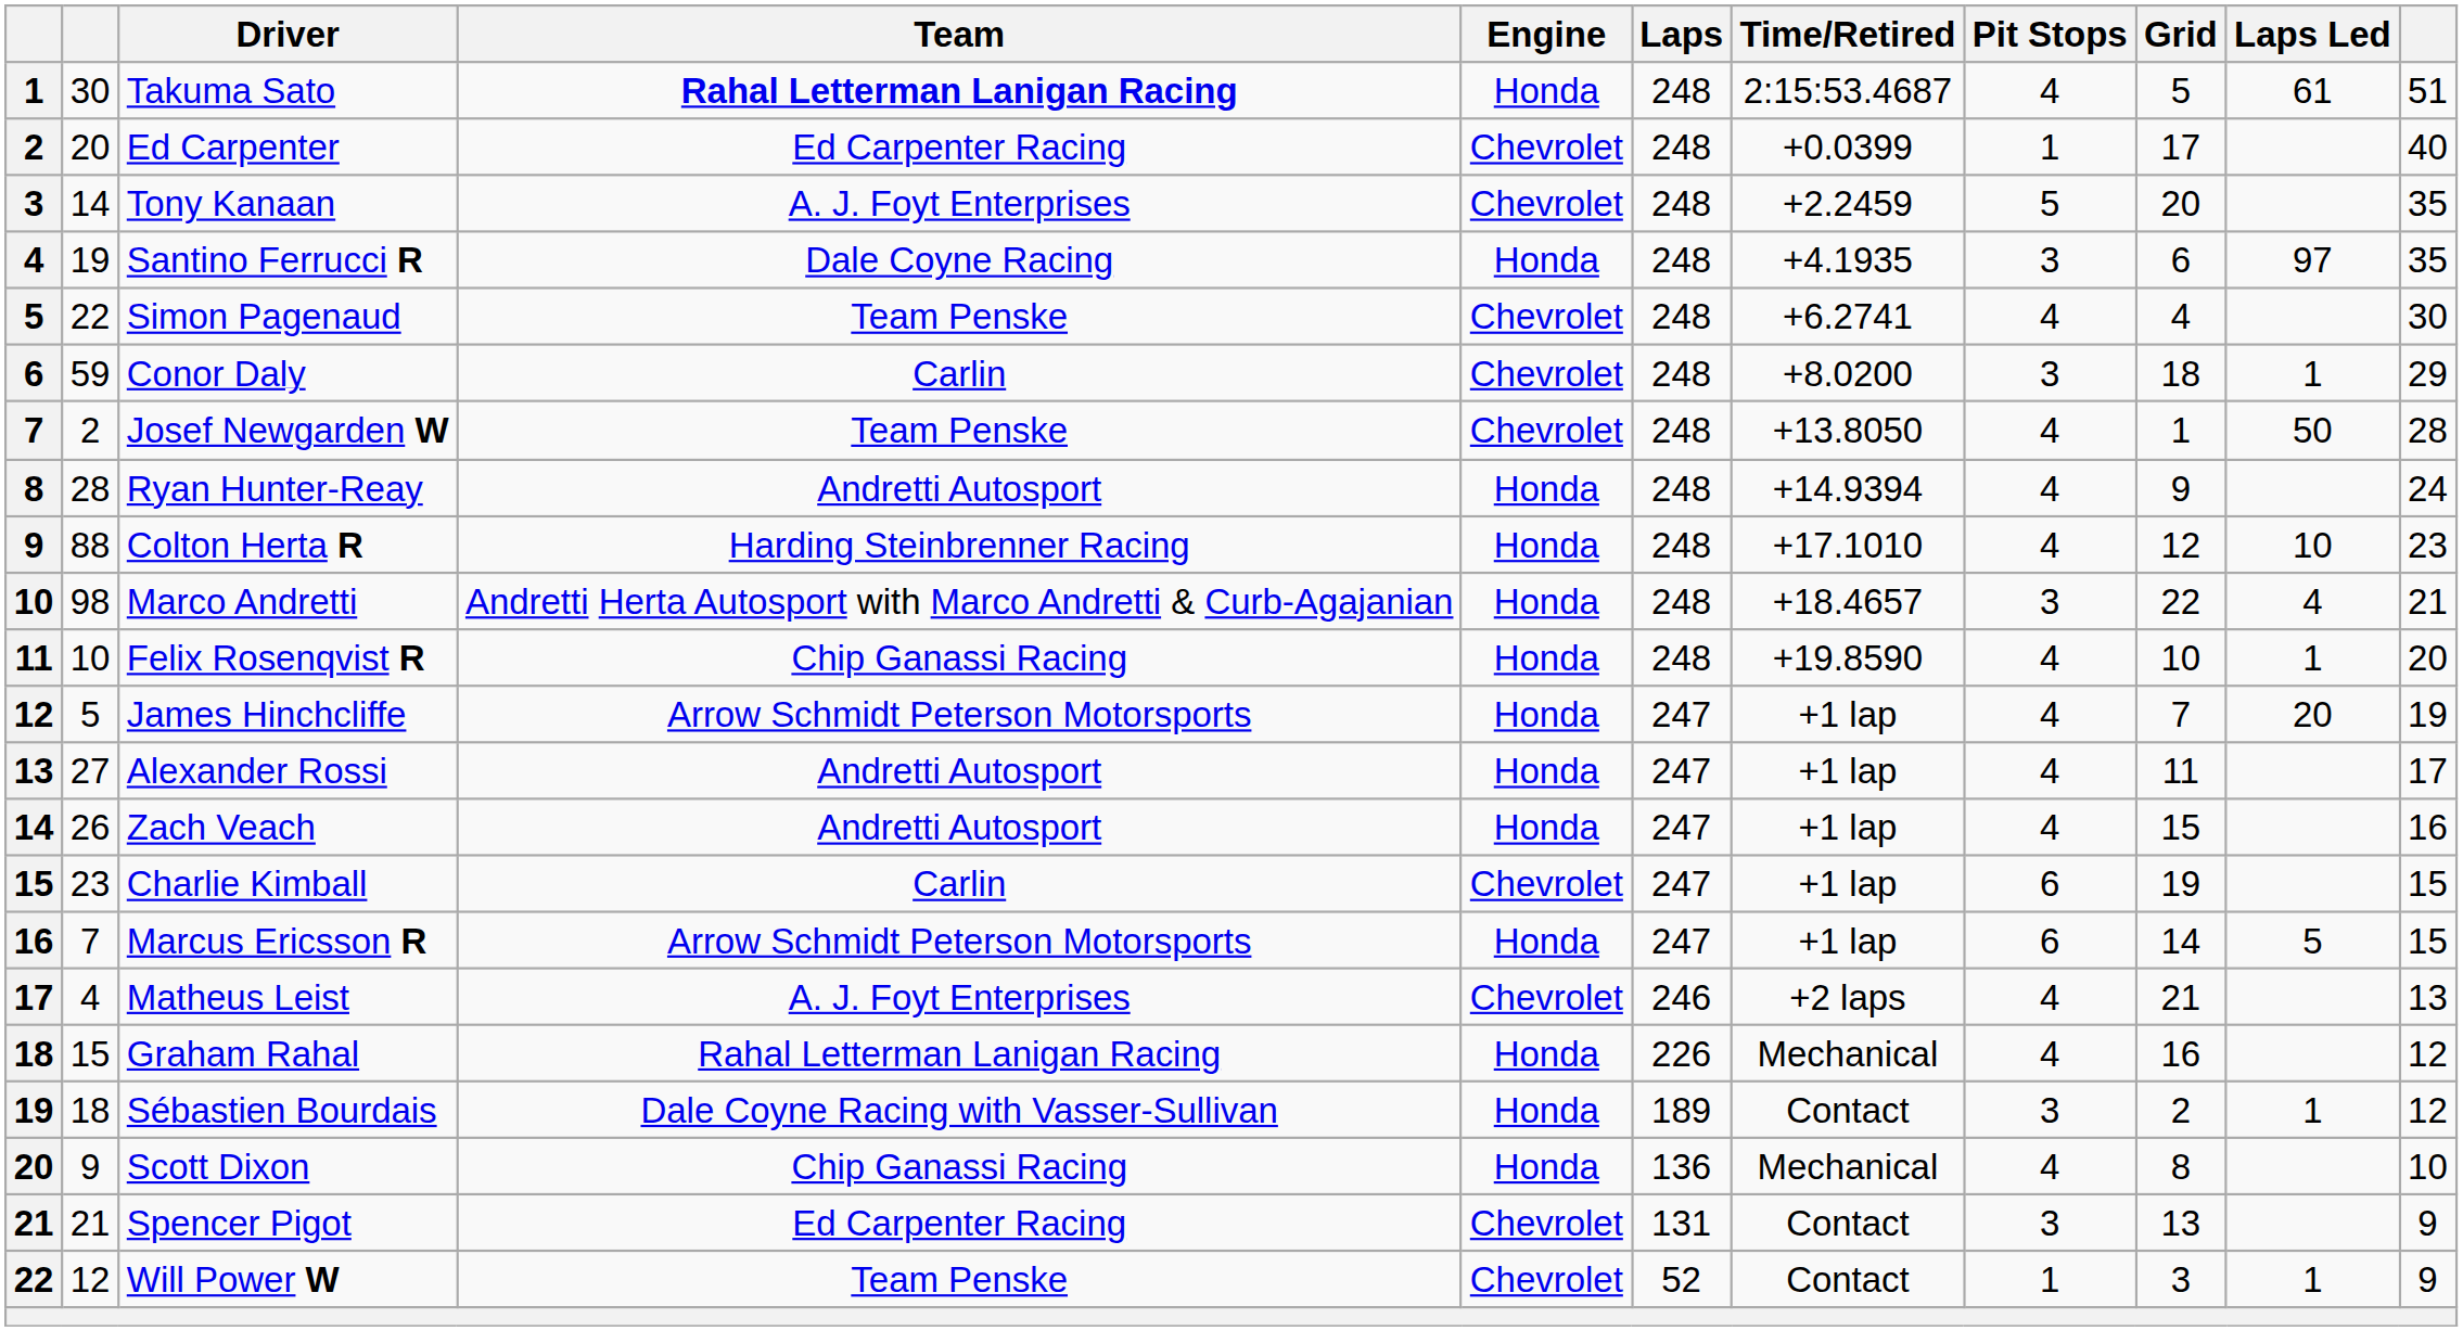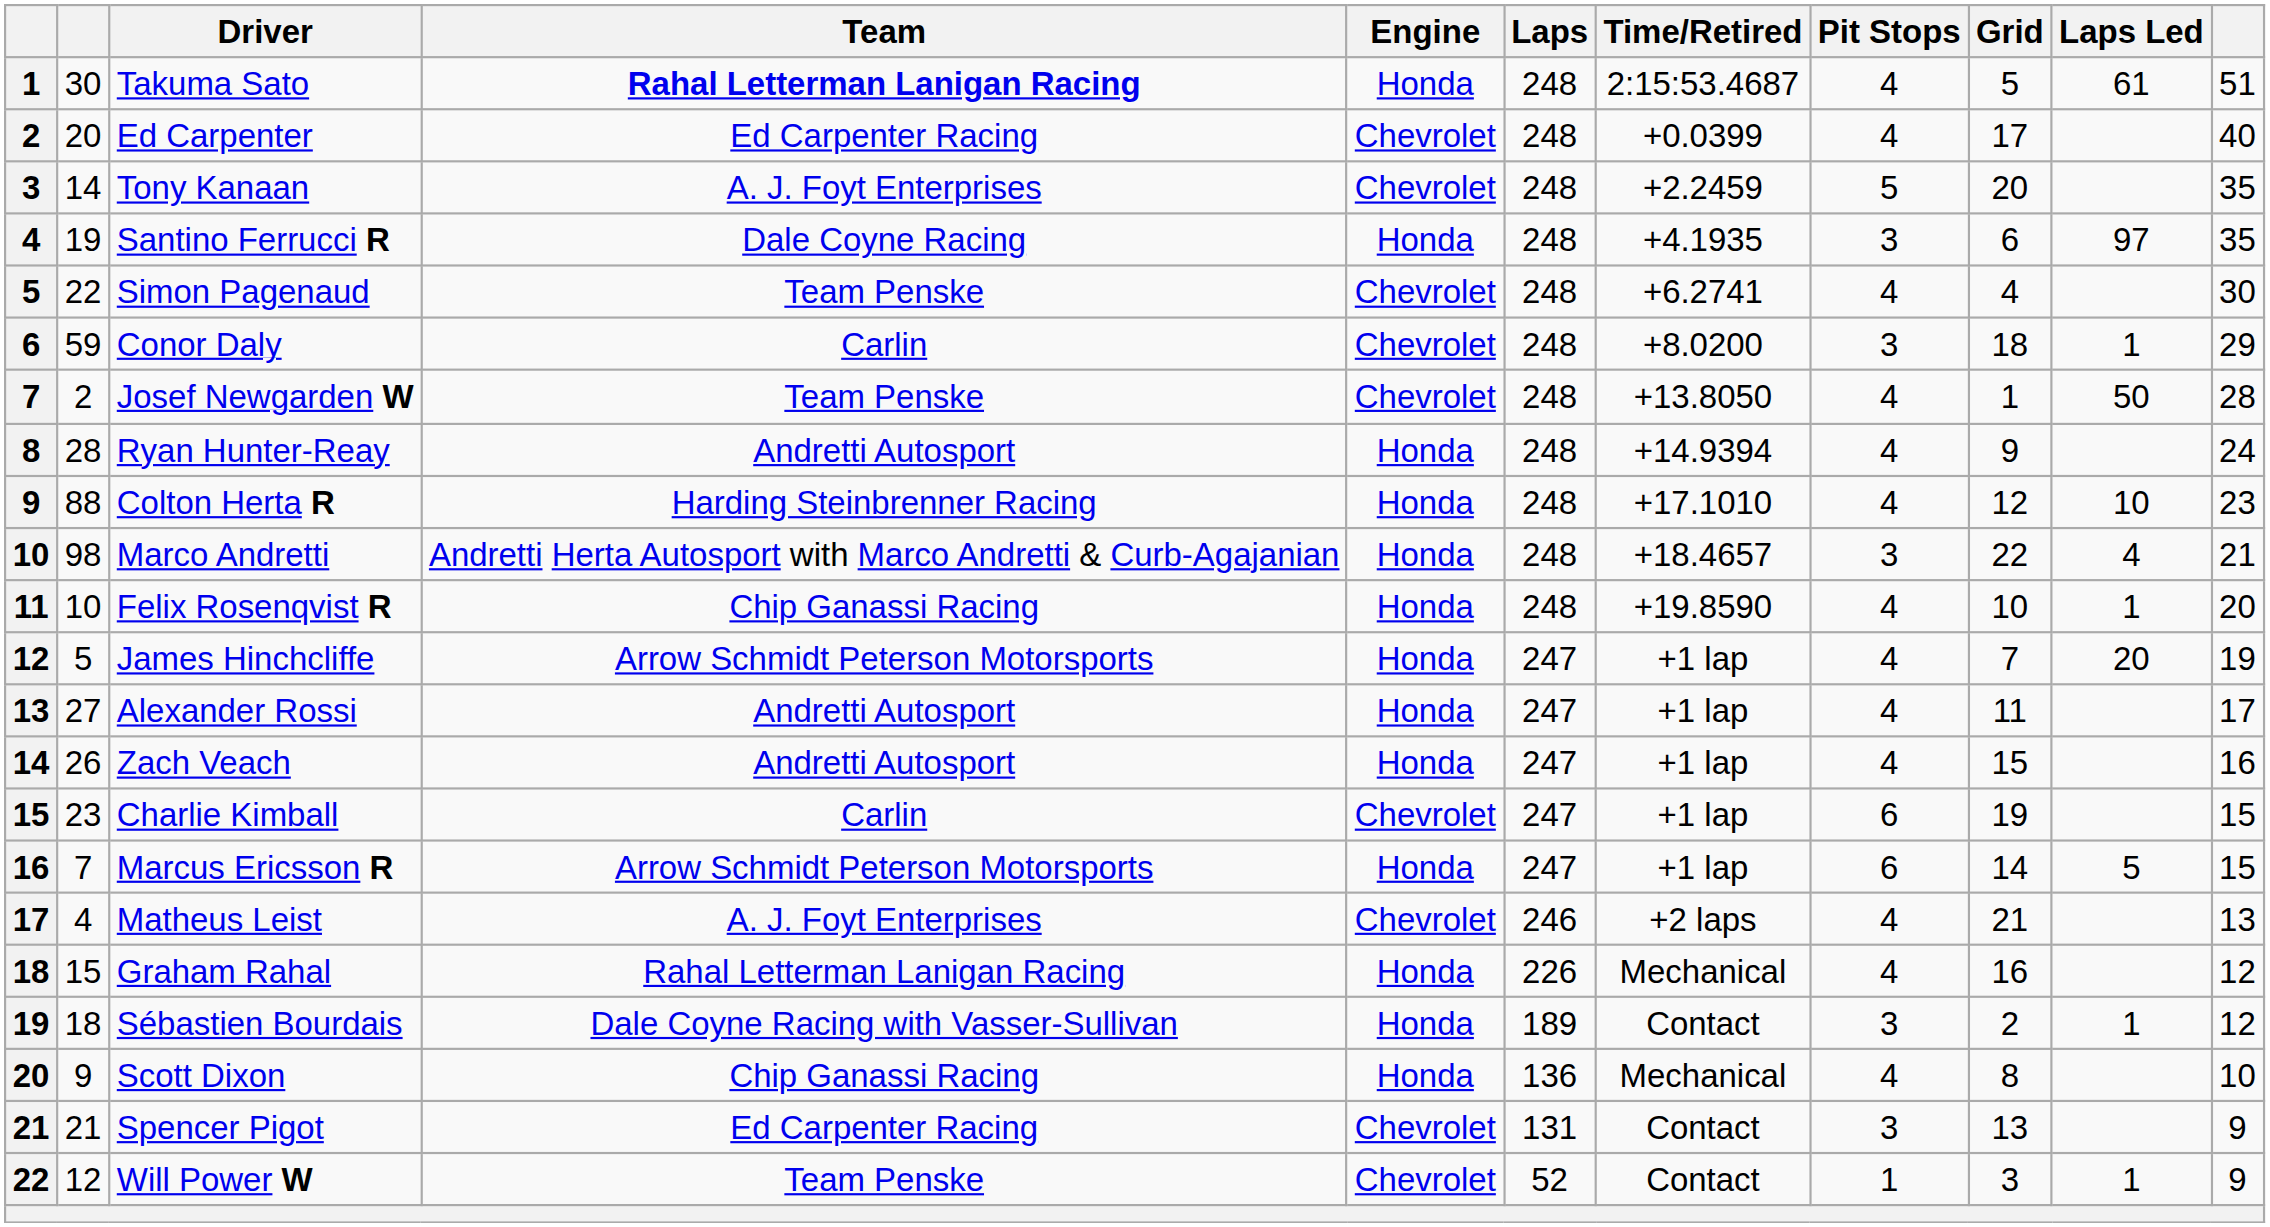 <table class="wikitable" style="text-align:center; font-size: 95%;">
 <tr>
 <th></th>
 <th></th>
 <th>Driver</th>
 <th>Team</th>
 <th>Engine</th>
 <th>Laps</th>
 <th>Time/Retired</th>
 <th>Pit Stops</th>
 <th>Grid</th>
 <th>Laps Led</th>
 <th></th>
 </tr>
 <tr>
 <th>1</th>
 <td>30</td>
 <td align="left"> <a href='#'>Takuma Sato</a></td>
 <td><strong><a href='#'>Rahal Letterman Lanigan Racing</a></strong></td>
 <td><a href='#'>Honda</a></td>
 <td>248</td>
 <td>2:15:53.4687</td>
 <td>4</td>
 <td>5</td>
 <td>61</td>
 <td>51</td>
 </tr>
 <tr>
 <th>2</th>
 <td>20</td>
 <td align="left"> <a href='#'>Ed Carpenter</a></td>
 <td><a href='#'>Ed Carpenter Racing</a></td>
 <td><a href='#'>Chevrolet</a></td>
 <td>248</td>
 <td>+0.0399</td>
-<td>1</td>
+<td>4</td>
 <td>17</td>
 <td></td>
 <td>40</td>
 </tr>
 <tr>
 <th>3</th>
 <td>14</td>
 <td align="left"> <a href='#'>Tony Kanaan</a></td>
 <td><a href='#'>A. J. Foyt Enterprises</a></td>
 <td><a href='#'>Chevrolet</a></td>
 <td>248</td>
 <td>+2.2459</td>
 <td>5</td>
 <td>20</td>
 <td></td>
 <td>35</td>
 </tr>
 <tr>
 <th>4</th>
 <td>19</td>
 <td align="left"> <a href='#'>Santino Ferrucci</a> <strong><span>R</span></strong></td>
 <td><a href='#'>Dale Coyne Racing</a></td>
 <td><a href='#'>Honda</a></td>
 <td>248</td>
 <td>+4.1935</td>
 <td>3</td>
 <td>6</td>
 <td>97</td>
 <td>35</td>
 </tr>
 <tr>
 <th>5</th>
 <td>22</td>
 <td align="left"> <a href='#'>Simon Pagenaud</a></td>
 <td><a href='#'>Team Penske</a></td>
 <td><a href='#'>Chevrolet</a></td>
 <td>248</td>
 <td>+6.2741</td>
 <td>4</td>
 <td>4</td>
 <td></td>
 <td>30</td>
 </tr>
 <tr>
 <th>6</th>
 <td>59</td>
 <td align="left"> <a href='#'>Conor Daly</a></td>
 <td><a href='#'>Carlin</a></td>
 <td><a href='#'>Chevrolet</a></td>
 <td>248</td>
 <td>+8.0200</td>
 <td>3</td>
 <td>18</td>
 <td>1</td>
 <td>29</td>
 </tr>
 <tr>
 <th>7</th>
 <td>2</td>
 <td align="left"> <a href='#'>Josef Newgarden</a> <strong><span>W</span></strong></td>
 <td><a href='#'>Team Penske</a></td>
 <td><a href='#'>Chevrolet</a></td>
 <td>248</td>
 <td>+13.8050</td>
 <td>4</td>
 <td>1</td>
 <td>50</td>
 <td>28</td>
 </tr>
 <tr>
 <th>8</th>
 <td>28</td>
 <td align="left"> <a href='#'>Ryan Hunter-Reay</a></td>
 <td><a href='#'>Andretti Autosport</a></td>
 <td><a href='#'>Honda</a></td>
 <td>248</td>
 <td>+14.9394</td>
 <td>4</td>
 <td>9</td>
 <td></td>
 <td>24</td>
 </tr>
 <tr>
 <th>9</th>
 <td>88</td>
 <td align="left"> <a href='#'>Colton Herta</a> <strong><span>R</span></strong></td>
 <td><a href='#'>Harding Steinbrenner Racing</a></td>
 <td><a href='#'>Honda</a></td>
 <td>248</td>
 <td>+17.1010</td>
 <td>4</td>
 <td>12</td>
 <td>10</td>
 <td>23</td>
 </tr>
 <tr>
 <th>10</th>
 <td>98</td>
 <td align="left"> <a href='#'>Marco Andretti</a></td>
 <td><a href='#'>Andretti</a> <a href='#'>Herta Autosport</a> with <a href='#'>Marco Andretti</a> & <a href='#'>Curb-Agajanian</a></td>
 <td><a href='#'>Honda</a></td>
 <td>248</td>
 <td>+18.4657</td>
 <td>3</td>
 <td>22</td>
 <td>4</td>
 <td>21</td>
 </tr>
 <tr>
 <th>11</th>
 <td>10</td>
 <td align="left"> <a href='#'>Felix Rosenqvist</a> <strong><span>R</span></strong></td>
 <td><a href='#'>Chip Ganassi Racing</a></td>
 <td><a href='#'>Honda</a></td>
 <td>248</td>
 <td>+19.8590</td>
 <td>4</td>
 <td>10</td>
 <td>1</td>
 <td>20</td>
 </tr>
 <tr>
 <th>12</th>
 <td>5</td>
 <td align="left"> <a href='#'>James Hinchcliffe</a></td>
 <td><a href='#'>Arrow Schmidt Peterson Motorsports</a></td>
 <td><a href='#'>Honda</a></td>
 <td>247</td>
 <td>+1 lap</td>
 <td>4</td>
 <td>7</td>
 <td>20</td>
 <td>19</td>
 </tr>
 <tr>
 <th>13</th>
 <td>27</td>
 <td align="left"> <a href='#'>Alexander Rossi</a></td>
 <td><a href='#'>Andretti Autosport</a></td>
 <td><a href='#'>Honda</a></td>
 <td>247</td>
 <td>+1 lap</td>
 <td>4</td>
 <td>11</td>
 <td></td>
 <td>17</td>
 </tr>
 <tr>
 <th>14</th>
 <td>26</td>
 <td align="left"> <a href='#'>Zach Veach</a></td>
 <td><a href='#'>Andretti Autosport</a></td>
 <td><a href='#'>Honda</a></td>
 <td>247</td>
 <td>+1 lap</td>
 <td>4</td>
 <td>15</td>
 <td></td>
 <td>16</td>
 </tr>
 <tr>
 <th>15</th>
 <td>23</td>
 <td align="left"> <a href='#'>Charlie Kimball</a></td>
 <td><a href='#'>Carlin</a></td>
 <td><a href='#'>Chevrolet</a></td>
 <td>247</td>
 <td>+1 lap</td>
 <td>6</td>
 <td>19</td>
 <td></td>
 <td>15</td>
 </tr>
 <tr>
 <th>16</th>
 <td>7</td>
 <td align="left"> <a href='#'>Marcus Ericsson</a> <strong><span>R</span></strong></td>
 <td><a href='#'>Arrow Schmidt Peterson Motorsports</a></td>
 <td><a href='#'>Honda</a></td>
 <td>247</td>
 <td>+1 lap</td>
 <td>6</td>
 <td>14</td>
 <td>5</td>
 <td>15</td>
 </tr>
 <tr>
 <th>17</th>
 <td>4</td>
 <td align="left"> <a href='#'>Matheus Leist</a></td>
 <td><a href='#'>A. J. Foyt Enterprises</a></td>
 <td><a href='#'>Chevrolet</a></td>
 <td>246</td>
 <td>+2 laps</td>
 <td>4</td>
 <td>21</td>
 <td></td>
 <td>13</td>
 </tr>
 <tr>
 <th>18</th>
 <td>15</td>
 <td align="left"> <a href='#'>Graham Rahal</a></td>
 <td><a href='#'>Rahal Letterman Lanigan Racing</a></td>
 <td><a href='#'>Honda</a></td>
 <td>226</td>
 <td>Mechanical</td>
 <td>4</td>
 <td>16</td>
 <td></td>
 <td>12</td>
 </tr>
 <tr>
 <th>19</th>
 <td>18</td>
 <td align="left"> <a href='#'>Sébastien Bourdais</a></td>
 <td><a href='#'>Dale Coyne Racing with Vasser-Sullivan</a></td>
 <td><a href='#'>Honda</a></td>
 <td>189</td>
 <td>Contact</td>
 <td>3</td>
 <td>2</td>
 <td>1</td>
 <td>12</td>
 </tr>
 <tr>
 <th>20</th>
 <td>9</td>
 <td align="left"> <a href='#'>Scott Dixon</a></td>
 <td><a href='#'>Chip Ganassi Racing</a></td>
 <td><a href='#'>Honda</a></td>
 <td>136</td>
 <td>Mechanical</td>
 <td>4</td>
 <td>8</td>
 <td></td>
 <td>10</td>
 </tr>
 <tr>
 <th>21</th>
 <td>21</td>
 <td align="left"> <a href='#'>Spencer Pigot</a></td>
 <td><a href='#'>Ed Carpenter Racing</a></td>
 <td><a href='#'>Chevrolet</a></td>
 <td>131</td>
 <td>Contact</td>
 <td>3</td>
 <td>13</td>
 <td></td>
 <td>9</td>
 </tr>
 <tr>
 <th>22</th>
 <td>12</td>
 <td align="left"> <a href='#'>Will Power</a> <strong><span>W</span></strong></td>
 <td><a href='#'>Team Penske</a></td>
 <td><a href='#'>Chevrolet</a></td>
 <td>52</td>
 <td>Contact</td>
 <td>1</td>
 <td>3</td>
 <td>1</td>
 <td>9</td>
 </tr>
 <tr>
 <th colspan=11></th>
 </tr>
 </table>
